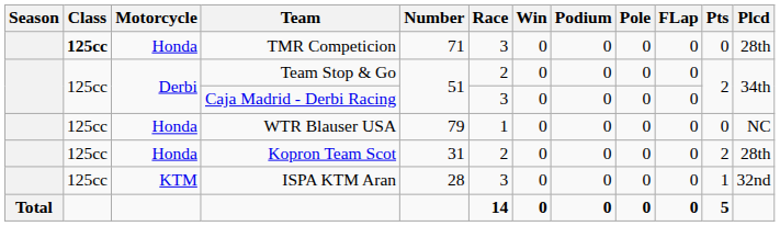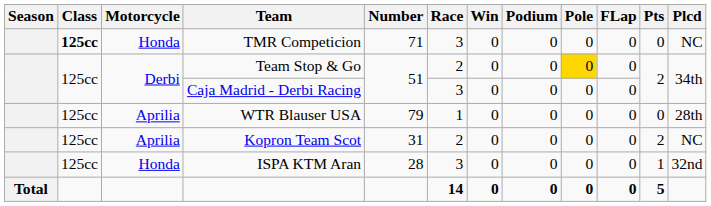 <table class="wikitable">
 <tr>
 <th>Season</th>
 <th>Class</th>
 <th>Motorcycle</th>
 <th>Team</th>
 <th>Number</th>
 <th>Race</th>
 <th>Win</th>
 <th>Podium</th>
 <th>Pole</th>
 <th>FLap</th>
 <th>Pts</th>
 <th>Plcd</th>
 </tr>
 <tr align="right">
 <th></th>
 <td><strong>125cc</strong></td>
 <td><a href='#'>Honda</a></td>
 <td>TMR Competicion</td>
 <td>71</td>
 <td>3</td>
 <td>0</td>
 <td>0</td>
 <td>0</td>
 <td>0</td>
 <td>0</td>
-<td>28th</td>
+<td>NC</td>
 </tr>
 <tr align="right">
 <th rowspan=2></th>
 <td rowspan=2>125cc</td>
 <td rowspan=2><a href='#'>Derbi</a></td>
 <td>Team Stop & Go</td>
 <td rowspan=2>51</td>
 <td>2</td>
 <td>0</td>
 <td>0</td>
-<td>0</td>
+<td style="background: gold;">0</td>
 <td>0</td>
 <td rowspan=2>2</td>
 <td rowspan=2>34th</td>
 </tr>
 <tr align="right">
 <td><a href='#'>Caja Madrid - Derbi Racing</a></td>
 <td>3</td>
 <td>0</td>
 <td>0</td>
 <td>0</td>
 <td>0</td>
 </tr>
 <tr align="right">
 <th></th>
 <td>125cc</td>
-<td><a href='#'>Honda</a></td>
+<td><a href='#'>Aprilia</a></td>
 <td>WTR Blauser USA</td>
 <td>79</td>
 <td>1</td>
 <td>0</td>
 <td>0</td>
 <td>0</td>
 <td>0</td>
 <td>0</td>
-<td>NC</td>
+<td>28th</td>
 </tr>
 <tr align="right">
 <th></th>
 <td>125cc</td>
-<td><a href='#'>Honda</a></td>
+<td><a href='#'>Aprilia</a></td>
 <td><a href='#'>Kopron Team Scot</a></td>
 <td>31</td>
 <td>2</td>
 <td>0</td>
 <td>0</td>
 <td>0</td>
 <td>0</td>
 <td>2</td>
-<td>28th</td>
+<td>NC</td>
 </tr>
 <tr align="right">
 <th></th>
 <td>125cc</td>
-<td><a href='#'>KTM</a></td>
+<td><a href='#'>Honda</a></td>
 <td>ISPA KTM Aran</td>
 <td>28</td>
 <td>3</td>
 <td>0</td>
 <td>0</td>
 <td>0</td>
 <td>0</td>
 <td>1</td>
 <td>32nd</td>
 </tr>
 <tr align="right">
 <th>Total</th>
 <td></td>
 <td></td>
 <td></td>
 <td></td>
 <td><strong>14</strong></td>
 <td><strong>0</strong></td>
 <td><strong>0</strong></td>
 <td><strong>0</strong></td>
 <td><strong>0</strong></td>
 <td><strong>5</strong></td>
 <td></td>
 </tr>
 </table>
